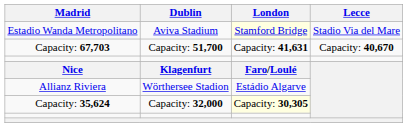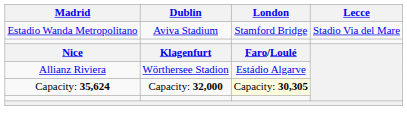 <table class="wikitable" style="margin:0.5em auto; text-align:center">
 <tr>
 <th> <a href='#'>Madrid</a></th>
 <th> <a href='#'>Dublin</a></th>
 <th> <a href='#'>London</a></th>
 <th> <a href='#'>Lecce</a></th>
 </tr>
 <tr>
 <td><a href='#'>Estadio Wanda Metropolitano</a></td>
 <td><a href='#'>Aviva Stadium</a></td>
-<td style="background: lightyellow;"><a href='#'>Stamford Bridge</a></td>
+<td><a href='#'>Stamford Bridge</a></td>
 <td><a href='#'>Stadio Via del Mare</a></td>
-</tr>
-<tr>
-<td>Capacity: <strong>67,703</strong></td>
-<td>Capacity: <strong>51,700</strong></td>
-<td>Capacity: <strong>41,631</strong></td>
-<td>Capacity: <strong>40,670</strong></td>
 </tr>
 <tr>
 <td></td>
 <td></td>
 <td></td>
 <td></td>
 </tr>
 <tr>
 <th> <a href='#'>Nice</a></th>
 <th> <a href='#'>Klagenfurt</a></th>
 <th> <a href='#'>Faro</a>/<a href='#'>Loulé</a></th>
 <th rowspan="4"></th>
 </tr>
 <tr>
 <td><a href='#'>Allianz Riviera</a></td>
 <td><a href='#'>Wörthersee Stadion</a></td>
 <td><a href='#'>Estádio Algarve</a></td>
 </tr>
 <tr>
 <td>Capacity: <strong>35,624</strong></td>
 <td>Capacity: <strong>32,000</strong></td>
 <td style="background: lightyellow;">Capacity: <strong>30,305</strong></td>
 </tr>
 <tr>
 <td></td>
 <td></td>
 <td></td>
 </tr>
 <tr>
 <th colspan="4"></th>
 </tr>
 </table>
